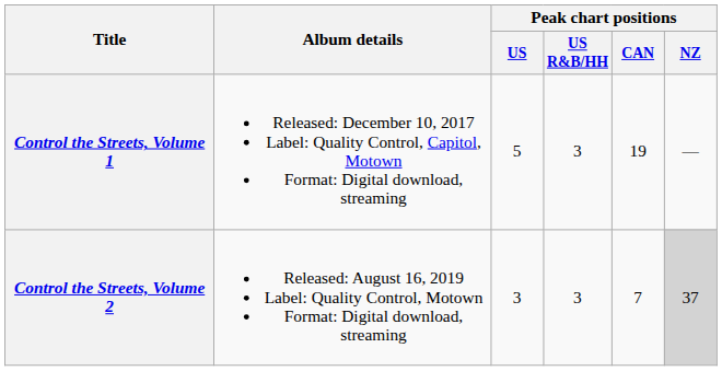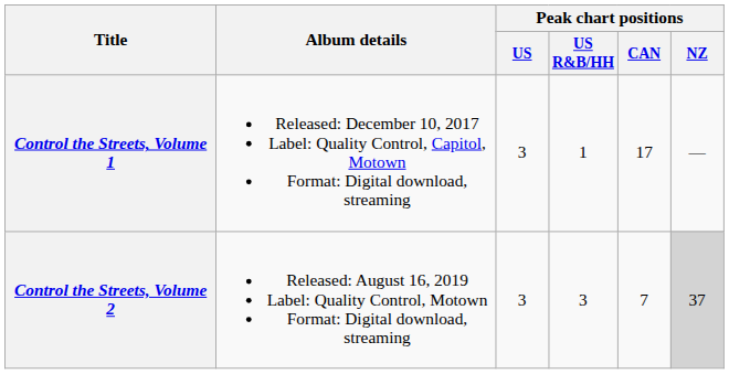 <table class="wikitable plainrowheaders" style="text-align:center;">
 <tr>
 <th scope="col" rowspan="2" style="width:12em;">Title</th>
 <th scope="col" rowspan="2" style="width:16em;">Album details</th>
 <th colspan="4" scope="col">Peak chart positions</th>
 </tr>
 <tr>
 <th scope="col" style="width:3em;font-size:90%;"><a href='#'>US</a></th>
 <th scope="col" style="width:3em;font-size:90%;"><a href='#'>US R&B/HH</a></th>
 <th scope="col" style="width:3em;font-size:90%;"><a href='#'>CAN</a></th>
 <th scope="col" style="width:3em;font-size:90%;"><a href='#'>NZ</a></th>
 </tr>
 <tr>
 <th scope=row><em><a href='#'>Control the Streets, Volume 1</a></em></th>
 <td><br><ul><li>Released: December 10, 2017</li><li>Label: Quality Control, <a href='#'>Capitol</a>, <a href='#'>Motown</a></li><li>Format: Digital download, streaming</li></ul></td>
-<td>5<br></td>
 <td>3<br></td>
-<td>19</td>
+<td>1<br></td>
+<td>17</td>
 <td>—</td>
 </tr>
 <tr>
 <th scope=row><em><a href='#'>Control the Streets, Volume 2</a></em></th>
 <td><br><ul><li>Released: August 16, 2019</li><li>Label: Quality Control, Motown</li><li>Format: Digital download, streaming</li></ul></td>
 <td>3<br></td>
 <td>3</td>
 <td>7</td>
 <td style="background: lightgrey;">37</td>
 </tr>
 </table>
